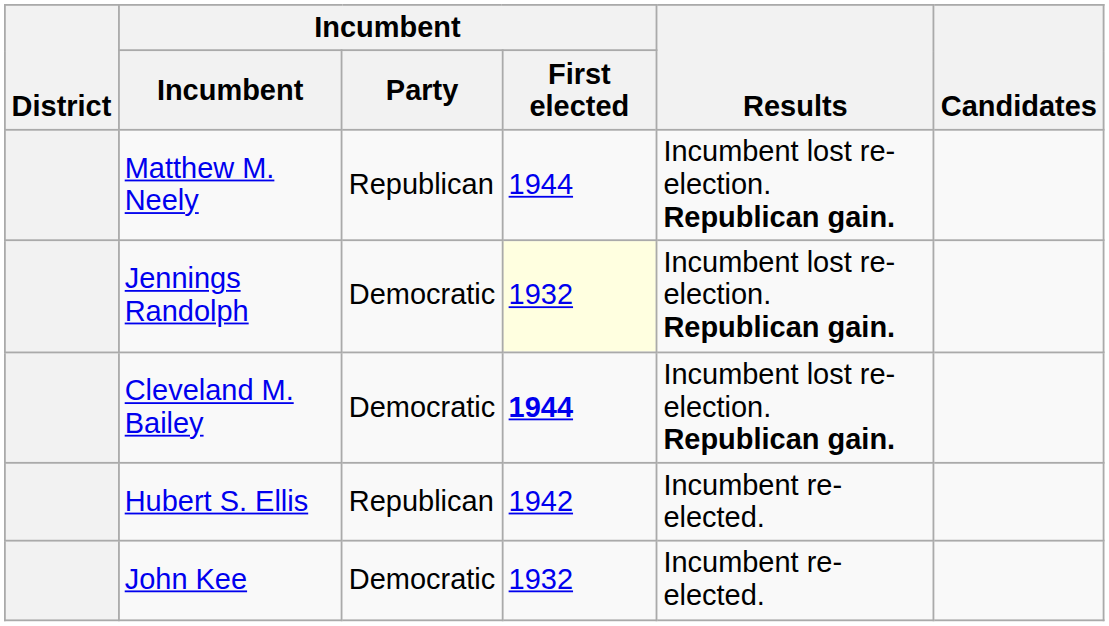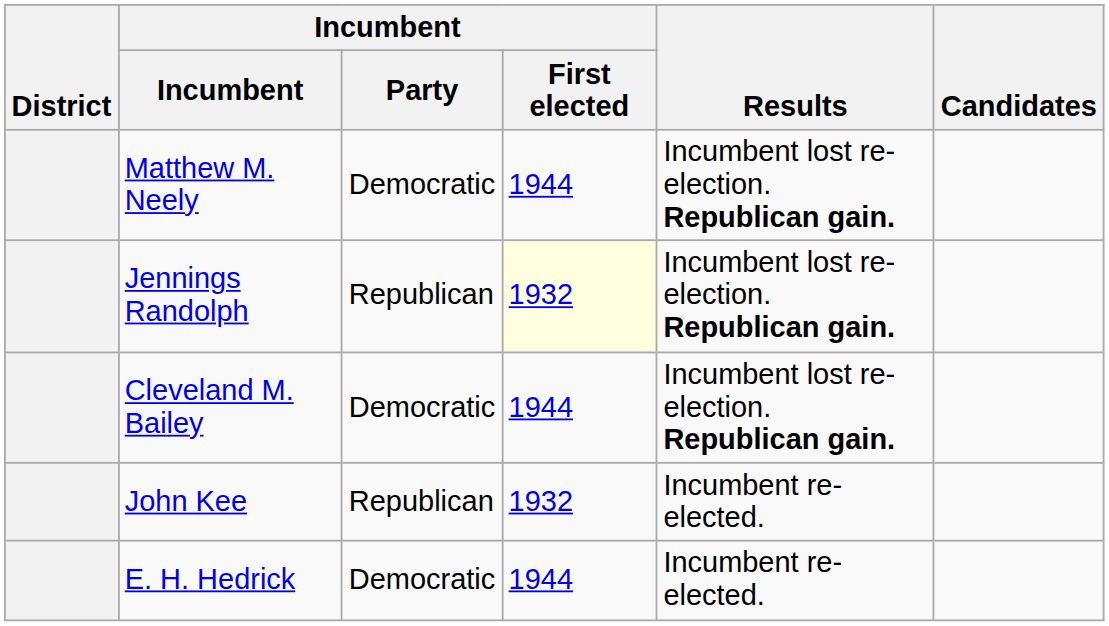 <table class=wikitable>
 <tr valign=bottom>
 <th rowspan=2>District</th>
 <th colspan=3>Incumbent</th>
 <th rowspan=2>Results</th>
 <th rowspan=2>Candidates</th>
 </tr>
 <tr>
 <th>Incumbent</th>
 <th>Party</th>
 <th>First elected</th>
 </tr>
 <tr>
 <th></th>
 <td><a href='#'>Matthew M. Neely</a></td>
-<td>Republican</td>
+<td>Democratic</td>
 <td><a href='#'>1944</a></td>
 <td>Incumbent lost re-election.<br><strong>Republican gain.</strong></td>
 <td nowrap></td>
 </tr>
 <tr>
 <th></th>
 <td><a href='#'>Jennings Randolph</a></td>
-<td>Democratic</td>
+<td>Republican</td>
 <td style="background: lightyellow;"><a href='#'>1932</a></td>
 <td>Incumbent lost re-election.<br><strong>Republican gain.</strong></td>
 <td nowrap></td>
 </tr>
 <tr>
 <th></th>
 <td><a href='#'>Cleveland M. Bailey</a></td>
 <td>Democratic</td>
-<td><strong><a href='#'>1944</a></strong></td>
+<td><a href='#'>1944</a></td>
 <td>Incumbent lost re-election.<br><strong>Republican gain.</strong></td>
 <td nowrap></td>
 </tr>
 <tr>
 <th></th>
-<td><a href='#'>Hubert S. Ellis</a></td>
+<td><a href='#'>John Kee</a></td>
 <td>Republican</td>
-<td><a href='#'>1942</a></td>
+<td><a href='#'>1932</a></td>
 <td>Incumbent re-elected.</td>
 <td nowrap></td>
 </tr>
 <tr>
 <th></th>
-<td><a href='#'>John Kee</a></td>
+<td><a href='#'>E. H. Hedrick</a></td>
 <td>Democratic</td>
-<td><a href='#'>1932</a></td>
+<td><a href='#'>1944</a></td>
 <td>Incumbent re-elected.</td>
 <td nowrap></td>
 </tr>
 </table>
